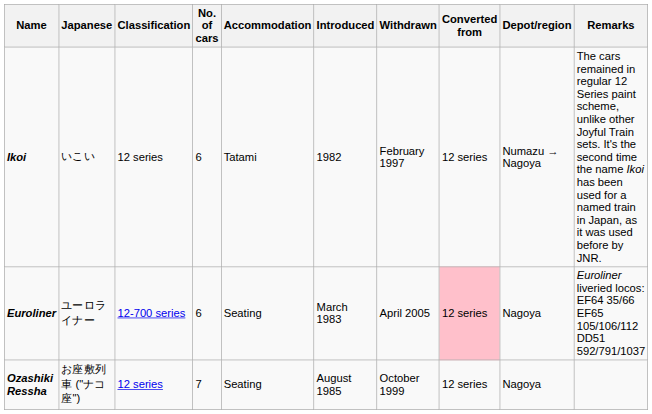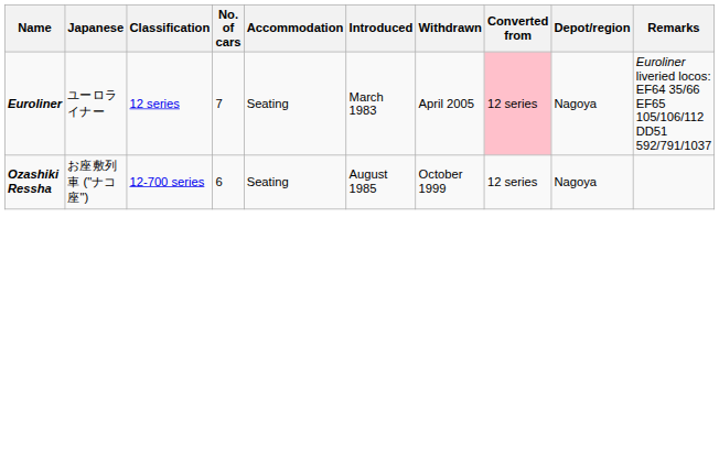 <table class="wikitable">
 <tr>
 <th>Name</th>
 <th>Japanese</th>
 <th>Classification</th>
 <th>No. of cars</th>
 <th>Accommodation</th>
 <th>Introduced</th>
 <th>Withdrawn</th>
 <th>Converted from</th>
 <th>Depot/region</th>
 <th>Remarks</th>
 </tr>
 <tr>
-<td><strong><em>Ikoi</em></strong></td>
-<td>いこい</td>
-<td>12 series</td>
-<td>6</td>
-<td>Tatami</td>
-<td>1982</td>
-<td>February 1997</td>
-<td>12 series</td>
-<td>Numazu → Nagoya</td>
-<td>The cars remained in regular 12 Series paint scheme, unlike other Joyful Train sets. It's the second time the name <em>Ikoi</em> has been used for a named train in Japan, as it was used before by JNR.</td>
-</tr>
-<tr>
 <td><strong><em>Euroliner</em></strong></td>
 <td>ユーロライナー</td>
-<td><a href='#'>12-700 series</a></td>
-<td>6</td>
+<td><a href='#'>12 series</a></td>
+<td>7</td>
 <td>Seating</td>
 <td>March 1983</td>
 <td>April 2005</td>
 <td style="background: pink;">12 series</td>
 <td>Nagoya</td>
 <td><em>Euroliner</em> liveried locos:<br>EF64 35/66<br>EF65 105/106/112<br>DD51 592/791/1037</td>
 </tr>
 <tr>
 <td><strong><em>Ozashiki Ressha</em></strong></td>
 <td>お座敷列車 ("ナコ座")</td>
-<td><a href='#'>12 series</a></td>
-<td>7</td>
+<td><a href='#'>12-700 series</a></td>
+<td>6</td>
 <td>Seating</td>
 <td>August 1985</td>
 <td>October 1999</td>
 <td>12 series</td>
 <td>Nagoya</td>
 <td></td>
 </tr>
 </table>
